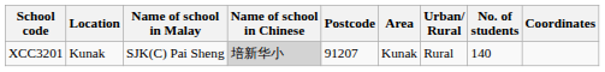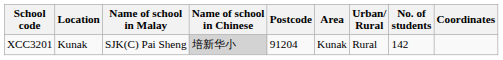 <table class="wikitable sortable">
 <tr>
 <th>School<br>code</th>
 <th>Location</th>
 <th>Name of school<br>in Malay</th>
 <th>Name of school<br>in Chinese</th>
 <th>Postcode</th>
 <th>Area</th>
 <th>Urban/<br>Rural</th>
 <th>No. of<br>students</th>
 <th>Coordinates</th>
 </tr>
 <tr>
 <td>XCC3201</td>
 <td>Kunak</td>
 <td>SJK(C) Pai Sheng</td>
 <td style="background: lightgrey;">培新华小</td>
-<td>91207</td>
+<td>91204</td>
 <td>Kunak</td>
 <td>Rural</td>
-<td>140</td>
+<td>142</td>
 <td></td>
 </tr>
 </table>
